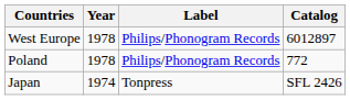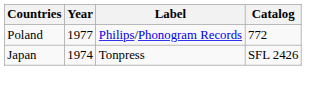 <table class="wikitable">
 <tr>
 <th>Countries</th>
 <th>Year</th>
 <th>Label</th>
 <th>Catalog</th>
 </tr>
 <tr>
-<td>West Europe</td>
-<td>1978</td>
-<td><a href='#'>Philips</a>/<a href='#'>Phonogram Records</a></td>
-<td>6012897</td>
-</tr>
-<tr>
 <td>Poland</td>
-<td>1978</td>
+<td>1977</td>
 <td><a href='#'>Philips</a>/<a href='#'>Phonogram Records</a></td>
 <td>772</td>
 </tr>
 <tr>
 <td>Japan</td>
 <td>1974</td>
 <td>Tonpress</td>
 <td>SFL 2426</td>
 </tr>
 </table>
